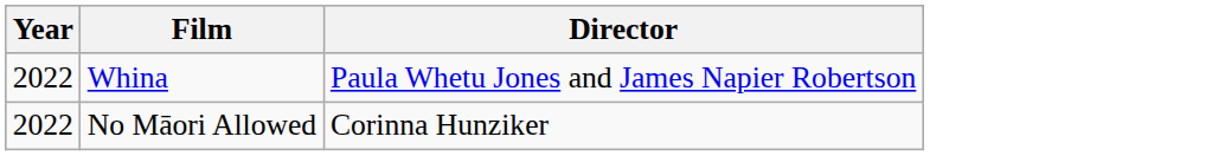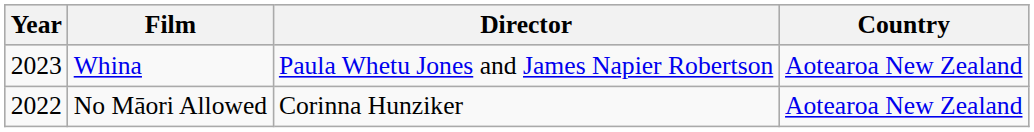 <table class="wikitable">
 <tr>
 <th>Year</th>
 <th>Film</th>
 <th>Director</th>
+<th>Country</th>
 </tr>
 <tr>
-<td>2022</td>
+<td>2023</td>
 <td><a href='#'>Whina</a></td>
 <td><a href='#'>Paula Whetu Jones</a> and <a href='#'>James Napier Robertson</a></td>
+<td><a href='#'>Aotearoa New Zealand</a></td>
 </tr>
 <tr>
 <td>2022</td>
 <td>No Māori Allowed</td>
 <td>Corinna Hunziker</td>
+<td><a href='#'>Aotearoa New Zealand</a></td>
 </tr>
 </table>
